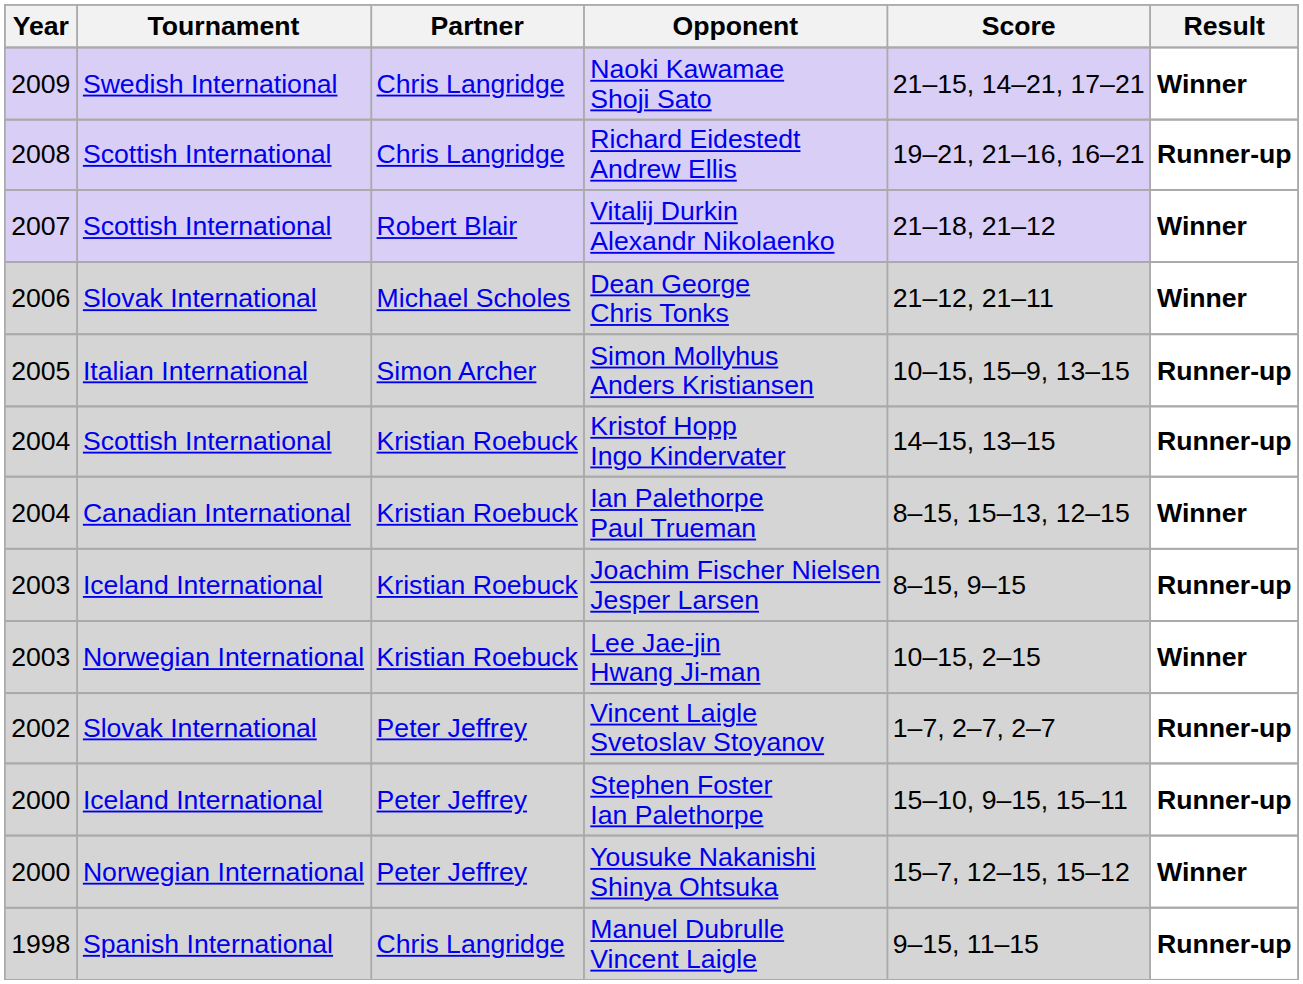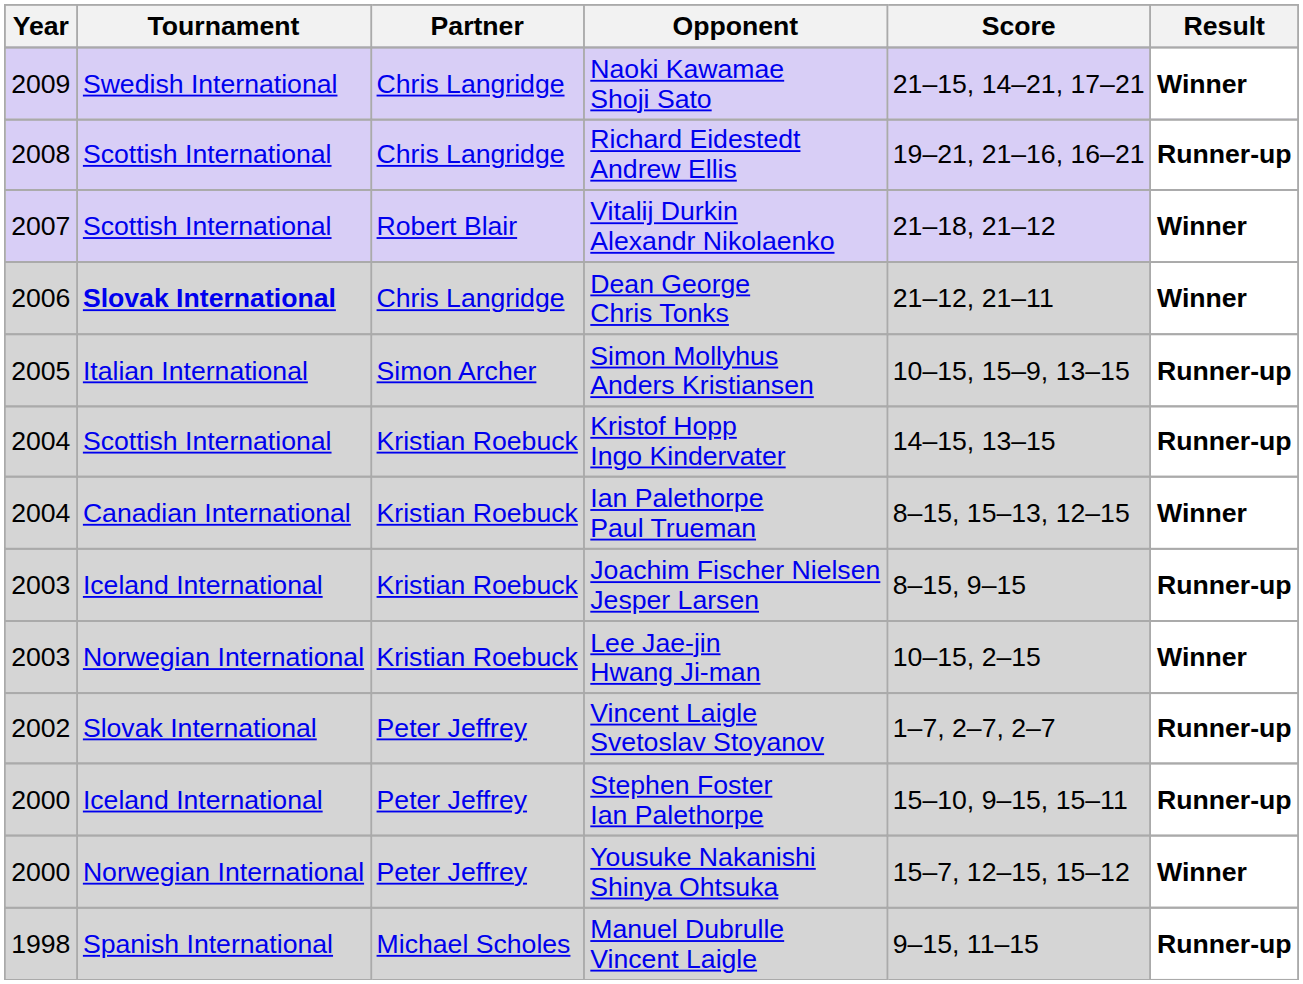 <table class="sortable wikitable" style="font-size: 90%;">
 <tr>
 <th>Year</th>
 <th>Tournament</th>
 <th>Partner</th>
 <th>Opponent</th>
 <th>Score</th>
 <th>Result</th>
 </tr>
 <tr>
 </tr>
 <tr style="background:#D8CEF6">
 <td align="center">2009</td>
 <td align="left"><a href='#'>Swedish International</a></td>
 <td align="left"> <a href='#'>Chris Langridge</a></td>
 <td align="left"> <a href='#'>Naoki Kawamae</a><br> <a href='#'>Shoji Sato</a></td>
 <td align="left">21–15, 14–21, 17–21</td>
 <td style="text-align:left; background:white"> <strong>Winner</strong></td>
 </tr>
 <tr>
 </tr>
 <tr style="background:#D8CEF6">
 <td align="center">2008</td>
 <td align="left"><a href='#'>Scottish International</a></td>
 <td align="left"> <a href='#'>Chris Langridge</a></td>
 <td align="left"> <a href='#'>Richard Eidestedt</a><br> <a href='#'>Andrew Ellis</a></td>
 <td align="left">19–21, 21–16, 16–21</td>
 <td style="text-align:left; background:white"> <strong>Runner-up</strong></td>
 </tr>
 <tr>
 </tr>
 <tr style="background:#D8CEF6">
 <td align="center">2007</td>
 <td align="left"><a href='#'>Scottish International</a></td>
 <td align="left"> <a href='#'>Robert Blair</a></td>
 <td align="left"> <a href='#'>Vitalij Durkin</a><br> <a href='#'>Alexandr Nikolaenko</a></td>
 <td align="left">21–18, 21–12</td>
 <td style="text-align:left; background:white"> <strong>Winner</strong></td>
 </tr>
 <tr>
 </tr>
 <tr style="background:#D5D5D5">
 <td align="center">2006</td>
-<td align="left"><a href='#'>Slovak International</a></td>
-<td align="left"> <a href='#'>Michael Scholes</a></td>
+<td align="left"><strong><a href='#'>Slovak International</a></strong></td>
+<td align="left"> <a href='#'>Chris Langridge</a></td>
 <td align="left"> <a href='#'>Dean George</a><br> <a href='#'>Chris Tonks</a></td>
 <td align="left">21–12, 21–11</td>
 <td style="text-align:left; background:white"> <strong>Winner</strong></td>
 </tr>
 <tr>
 </tr>
 <tr style="background:#D5D5D5">
 <td align="center">2005</td>
 <td align="left"><a href='#'>Italian International</a></td>
 <td align="left"> <a href='#'>Simon Archer</a></td>
 <td align="left"> <a href='#'>Simon Mollyhus</a><br> <a href='#'>Anders Kristiansen</a></td>
 <td align="left">10–15, 15–9, 13–15</td>
 <td style="text-align:left; background:white"> <strong>Runner-up</strong></td>
 </tr>
 <tr>
 </tr>
 <tr style="background:#D5D5D5">
 <td align="center">2004</td>
 <td align="left"><a href='#'>Scottish International</a></td>
 <td align="left"> <a href='#'>Kristian Roebuck</a></td>
 <td align="left"> <a href='#'>Kristof Hopp</a><br> <a href='#'>Ingo Kindervater</a></td>
 <td align="left">14–15, 13–15</td>
 <td style="text-align:left; background:white"> <strong>Runner-up</strong></td>
 </tr>
 <tr>
 </tr>
 <tr style="background:#D5D5D5">
 <td align="center">2004</td>
 <td align="left"><a href='#'>Canadian International</a></td>
 <td align="left"> <a href='#'>Kristian Roebuck</a></td>
 <td align="left"> <a href='#'>Ian Palethorpe</a><br> <a href='#'>Paul Trueman</a></td>
 <td align="left">8–15, 15–13, 12–15</td>
 <td style="text-align:left; background:white"> <strong>Winner</strong></td>
 </tr>
 <tr>
 </tr>
 <tr style="background:#D5D5D5">
 <td align="center">2003</td>
 <td align="left"><a href='#'>Iceland International</a></td>
 <td align="left"> <a href='#'>Kristian Roebuck</a></td>
 <td align="left"> <a href='#'>Joachim Fischer Nielsen</a><br> <a href='#'>Jesper Larsen</a></td>
 <td align="left">8–15, 9–15</td>
 <td style="text-align:left; background:white"> <strong>Runner-up</strong></td>
 </tr>
 <tr>
 </tr>
 <tr style="background:#D5D5D5">
 <td align="center">2003</td>
 <td align="left"><a href='#'>Norwegian International</a></td>
 <td align="left"> <a href='#'>Kristian Roebuck</a></td>
 <td align="left"> <a href='#'>Lee Jae-jin</a><br> <a href='#'>Hwang Ji-man</a></td>
 <td align="left">10–15, 2–15</td>
 <td style="text-align:left; background:white"> <strong>Winner</strong></td>
 </tr>
 <tr>
 </tr>
 <tr style="background:#D5D5D5">
 <td align="center">2002</td>
 <td align="left"><a href='#'>Slovak International</a></td>
 <td align="left"> <a href='#'>Peter Jeffrey</a></td>
 <td align="left"> <a href='#'>Vincent Laigle</a><br> <a href='#'>Svetoslav Stoyanov</a></td>
 <td align="left">1–7, 2–7, 2–7</td>
 <td style="text-align:left; background:white"> <strong>Runner-up</strong></td>
 </tr>
 <tr>
 </tr>
 <tr style="background:#D5D5D5">
 <td align="center">2000</td>
 <td align="left"><a href='#'>Iceland International</a></td>
 <td align="left"> <a href='#'>Peter Jeffrey</a></td>
 <td align="left"> <a href='#'>Stephen Foster</a><br> <a href='#'>Ian Palethorpe</a></td>
 <td align="left">15–10, 9–15, 15–11</td>
 <td style="text-align:left; background:white"> <strong>Runner-up</strong></td>
 </tr>
 <tr>
 </tr>
 <tr style="background:#D5D5D5">
 <td align="center">2000</td>
 <td align="left"><a href='#'>Norwegian International</a></td>
 <td align="left"> <a href='#'>Peter Jeffrey</a></td>
 <td align="left"> <a href='#'>Yousuke Nakanishi</a><br> <a href='#'>Shinya Ohtsuka</a></td>
 <td align="left">15–7, 12–15, 15–12</td>
 <td style="text-align:left; background:white"> <strong>Winner</strong></td>
 </tr>
 <tr>
 </tr>
 <tr style="background:#D5D5D5">
 <td align="center">1998</td>
 <td align="left"><a href='#'>Spanish International</a></td>
-<td align="left"> <a href='#'>Chris Langridge</a></td>
+<td align="left"> <a href='#'>Michael Scholes</a></td>
 <td align="left"> <a href='#'>Manuel Dubrulle</a><br> <a href='#'>Vincent Laigle</a></td>
 <td align="left">9–15, 11–15</td>
 <td style="text-align:left; background:white"> <strong>Runner-up</strong></td>
 </tr>
 </table>
